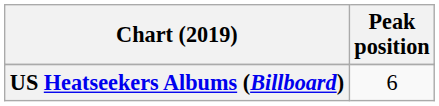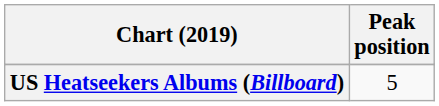 <table class="wikitable sortable plainrowheaders" style="text-align:center">
 <tr>
 <th scope="col">Chart (2019)</th>
 <th scope="col">Peak<br> position</th>
 </tr>
 <tr>
 </tr>
 <tr>
 </tr>
 <tr>
 </tr>
 <tr>
 </tr>
 <tr>
 </tr>
 <tr>
 </tr>
 <tr>
 </tr>
 <tr>
 </tr>
 <tr>
 </tr>
 <tr>
 </tr>
 <tr>
 <th scope="row">US <a href='#'>Heatseekers Albums</a> (<a href='#'><em>Billboard</em></a>)</th>
-<td>6</td>
+<td>5</td>
 </tr>
 </table>
